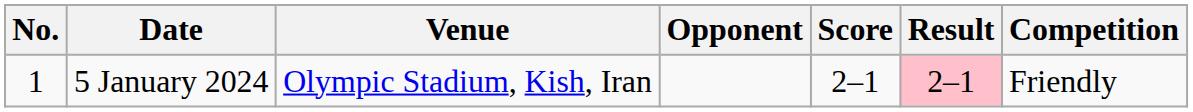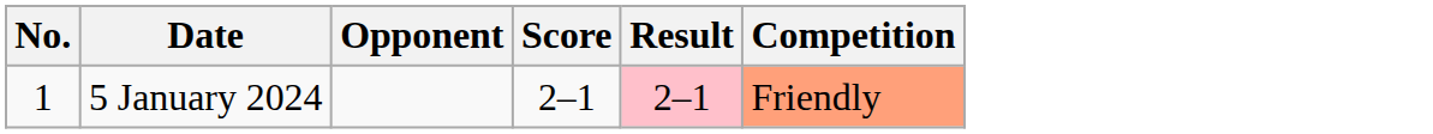 <table class="wikitable sortable">
 <tr>
 <th scope="col">No.</th>
 <th scope="col">Date</th>
-<th scope="col">Venue</th>
 <th scope="col">Opponent</th>
 <th scope="col">Score</th>
 <th scope="col">Result</th>
 <th scope="col">Competition</th>
 </tr>
 <tr>
 <td align="center">1</td>
 <td>5 January 2024</td>
-<td><a href='#'>Olympic Stadium</a>, <a href='#'>Kish</a>, Iran</td>
 <td></td>
 <td align=center>2–1</td>
 <td style="background: pink; text-align:center">2–1</td>
-<td>Friendly</td>
+<td style="background: lightsalmon;">Friendly</td>
 </tr>
 </table>
